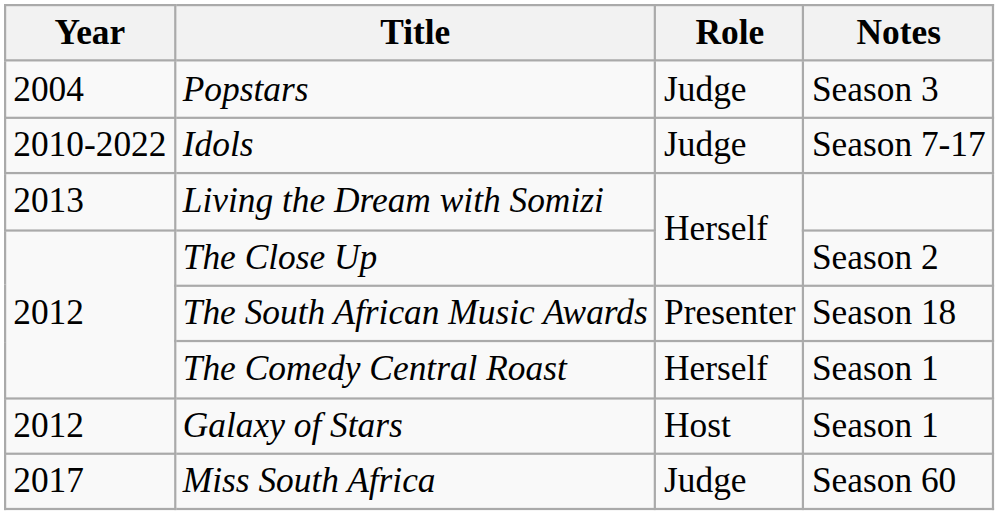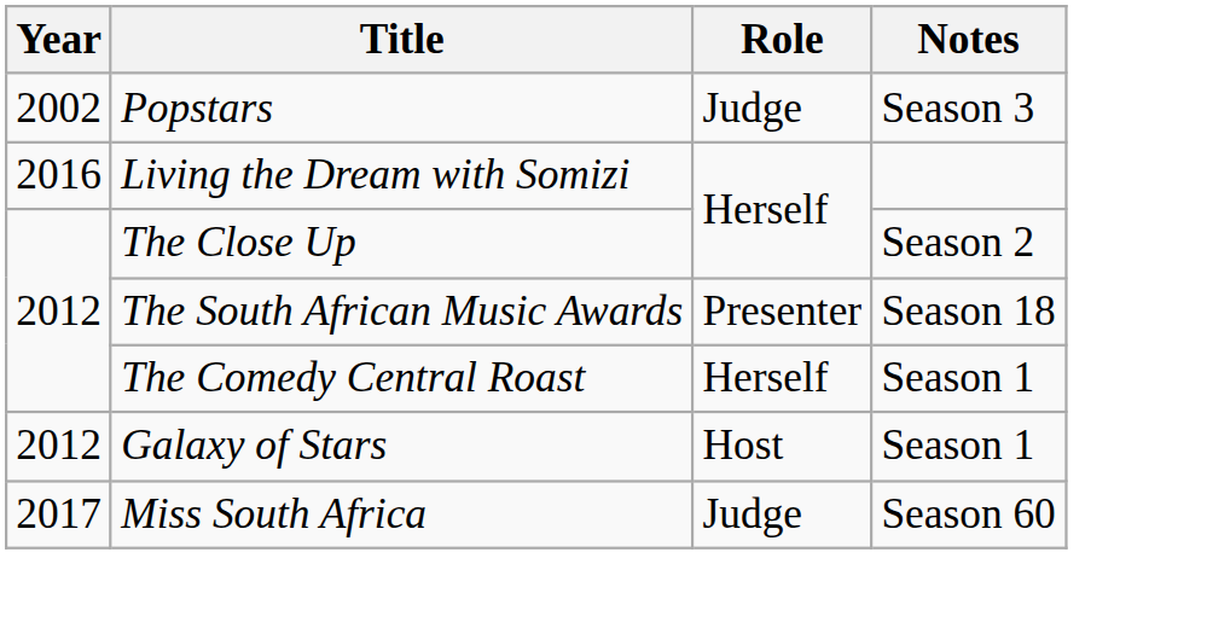 <table class="wikitable sortable plainrowheaders">
 <tr>
 <th scope="col">Year</th>
 <th scope="col">Title</th>
 <th scope="col">Role</th>
 <th scope="col" class="unsortable">Notes</th>
 </tr>
 <tr>
-<td>2004</td>
+<td>2002</td>
 <td><em>Popstars</em></td>
 <td>Judge</td>
 <td>Season 3</td>
 </tr>
 <tr>
-<td>2010-2022</td>
-<td><em>Idols</em></td>
-<td>Judge</td>
-<td>Season 7-17</td>
-</tr>
-<tr>
-<td>2013</td>
+<td>2016</td>
 <td><em>Living the Dream with Somizi</em></td>
 <td rowspan=2>Herself</td>
 <td></td>
 </tr>
 <tr>
 <td rowspan=3>2012</td>
 <td><em>The Close Up</em></td>
 <td>Season 2</td>
 </tr>
 <tr>
 <td><em>The South African Music Awards</em></td>
 <td>Presenter</td>
 <td>Season 18</td>
 </tr>
 <tr>
 <td><em>The Comedy Central Roast</em></td>
 <td>Herself</td>
 <td>Season 1</td>
 </tr>
 <tr>
 <td>2012</td>
 <td><em>Galaxy of Stars</em></td>
 <td>Host</td>
 <td>Season 1</td>
 </tr>
 <tr>
 <td>2017</td>
 <td><em>Miss South Africa</em></td>
 <td>Judge</td>
 <td>Season 60</td>
 </tr>
 </table>
